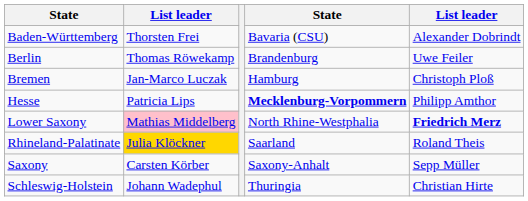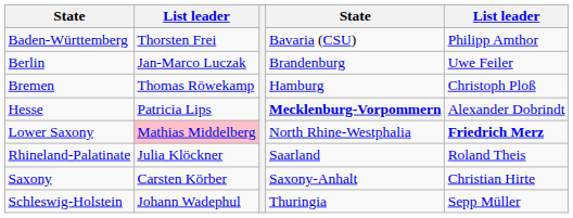 <table class="wikitable">
 <tr>
 <th>State</th>
 <th><a href='#'>List leader</a></th>
 <th rowspan="9"></th>
 <th>State</th>
 <th><a href='#'>List leader</a></th>
 </tr>
 <tr>
 <td><a href='#'>Baden-Württemberg</a></td>
 <td><a href='#'>Thorsten Frei</a></td>
 <td><a href='#'>Bavaria</a> (<a href='#'>CSU</a>)</td>
-<td><a href='#'>Alexander Dobrindt</a></td>
+<td><a href='#'>Philipp Amthor</a></td>
 </tr>
 <tr>
 <td><a href='#'>Berlin</a></td>
-<td><a href='#'>Thomas Röwekamp</a></td>
+<td><a href='#'>Jan-Marco Luczak</a></td>
 <td><a href='#'>Brandenburg</a></td>
 <td><a href='#'>Uwe Feiler</a></td>
 </tr>
 <tr>
 <td><a href='#'>Bremen</a></td>
-<td><a href='#'>Jan-Marco Luczak</a></td>
+<td><a href='#'>Thomas Röwekamp</a></td>
 <td><a href='#'>Hamburg</a></td>
 <td><a href='#'>Christoph Ploß</a></td>
 </tr>
 <tr>
 <td><a href='#'>Hesse</a></td>
 <td><a href='#'>Patricia Lips</a></td>
 <td><strong><a href='#'>Mecklenburg-Vorpommern</a></strong></td>
-<td><a href='#'>Philipp Amthor</a></td>
+<td><a href='#'>Alexander Dobrindt</a></td>
 </tr>
 <tr>
 <td><a href='#'>Lower Saxony</a></td>
 <td style="background: pink;"><a href='#'>Mathias Middelberg</a></td>
 <td><a href='#'>North Rhine-Westphalia</a></td>
 <td><strong><a href='#'>Friedrich Merz</a></strong></td>
 </tr>
 <tr>
 <td><a href='#'>Rhineland-Palatinate</a></td>
-<td style="background: gold;"><a href='#'>Julia Klöckner</a></td>
+<td><a href='#'>Julia Klöckner</a></td>
 <td><a href='#'>Saarland</a></td>
 <td><a href='#'>Roland Theis</a></td>
 </tr>
 <tr>
 <td><a href='#'>Saxony</a></td>
 <td><a href='#'>Carsten Körber</a></td>
 <td><a href='#'>Saxony-Anhalt</a></td>
-<td><a href='#'>Sepp Müller</a></td>
+<td><a href='#'>Christian Hirte</a></td>
 </tr>
 <tr>
 <td><a href='#'>Schleswig-Holstein</a></td>
 <td><a href='#'>Johann Wadephul</a></td>
 <td><a href='#'>Thuringia</a></td>
-<td><a href='#'>Christian Hirte</a></td>
+<td><a href='#'>Sepp Müller</a></td>
 </tr>
 </table>
